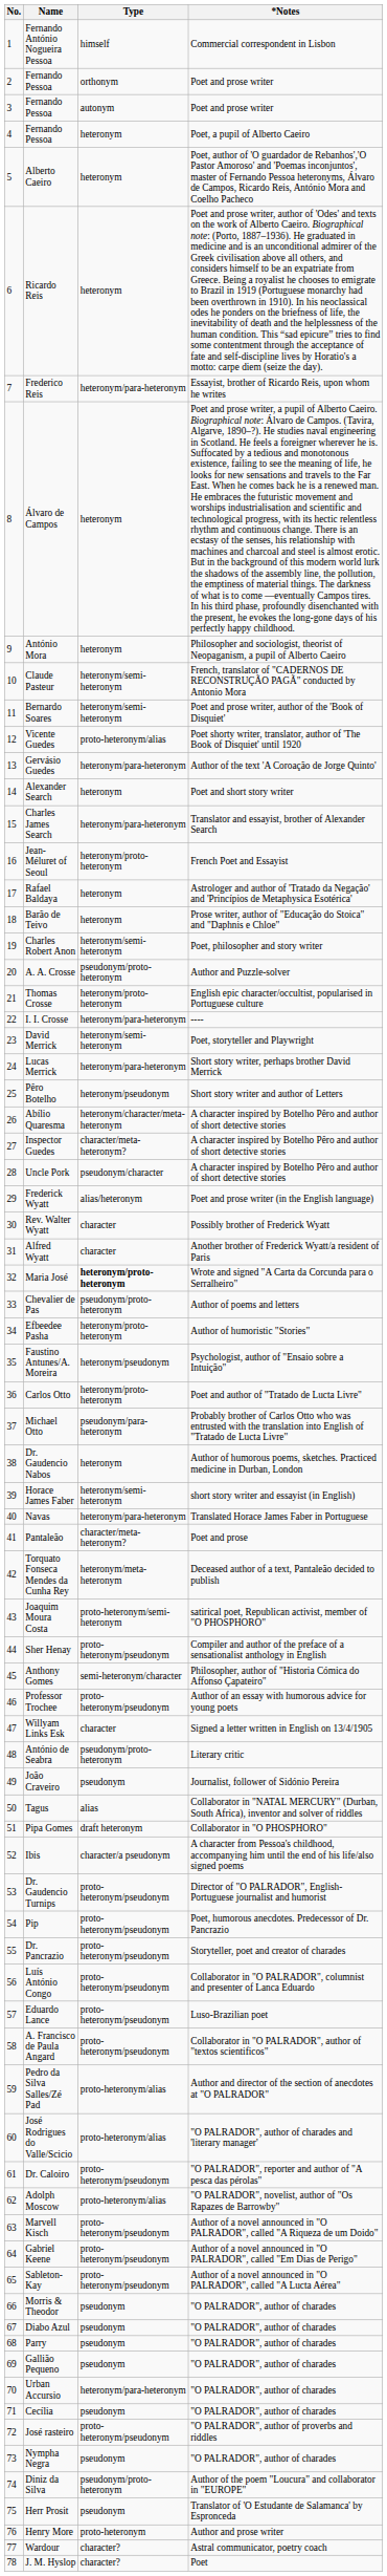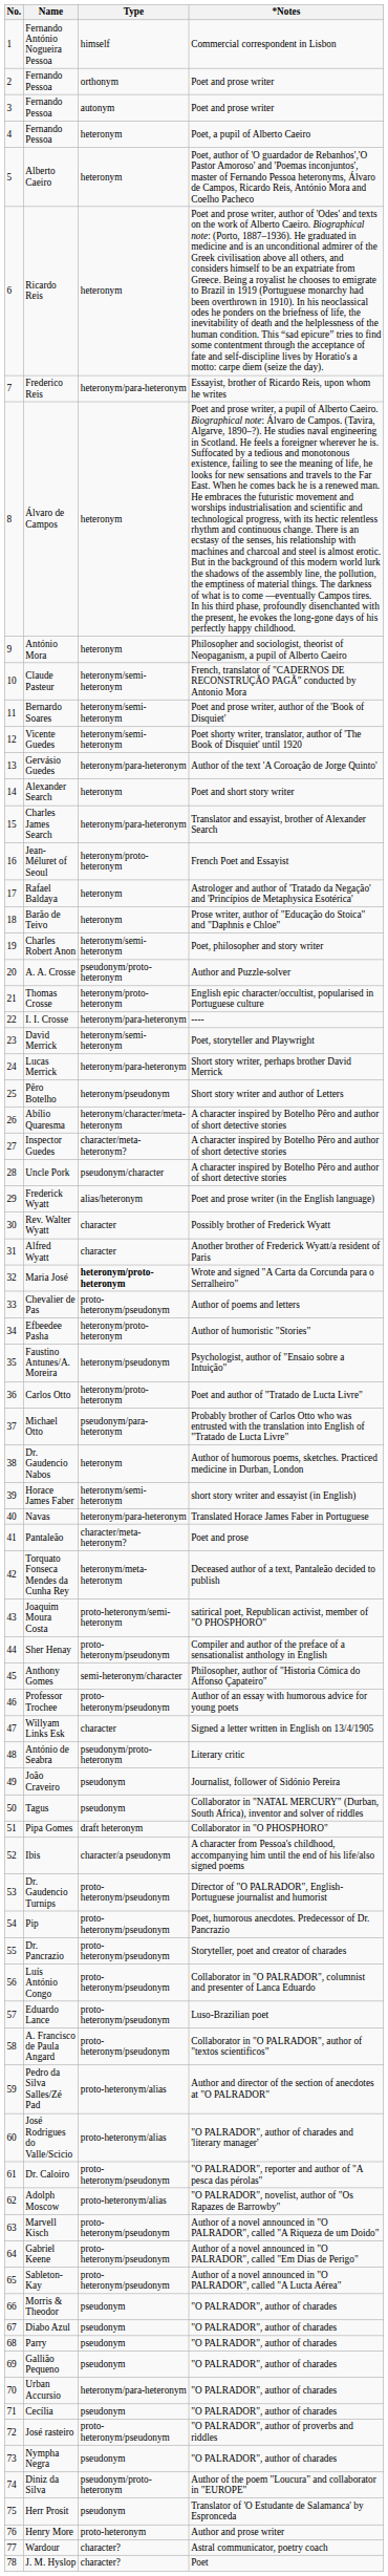 <table class="wikitable" border="1" width="100%">
 <tr>
 <th>No.</th>
 <th>Name</th>
 <th>Type</th>
 <th>*Notes</th>
 </tr>
 <tr>
 <td>1</td>
 <td>Fernando António Nogueira Pessoa</td>
 <td>himself</td>
 <td>Commercial correspondent in Lisbon</td>
 </tr>
 <tr>
 <td>2</td>
 <td>Fernando Pessoa</td>
 <td>orthonym</td>
 <td>Poet and prose writer</td>
 </tr>
 <tr>
 <td>3</td>
 <td>Fernando Pessoa</td>
 <td>autonym</td>
 <td>Poet and prose writer</td>
 </tr>
 <tr>
 <td>4</td>
 <td>Fernando Pessoa</td>
 <td>heteronym</td>
 <td>Poet, a pupil of Alberto Caeiro</td>
 </tr>
 <tr>
 <td>5</td>
 <td>Alberto Caeiro</td>
 <td>heteronym</td>
 <td>Poet, author of 'O guardador de Rebanhos','O Pastor Amoroso' and 'Poemas inconjuntos', master of Fernando Pessoa heteronyms, Álvaro de Campos, Ricardo Reis, António Mora and Coelho Pacheco</td>
 </tr>
 <tr>
 <td>6</td>
 <td>Ricardo Reis</td>
 <td>heteronym</td>
 <td>Poet and prose writer, author of 'Odes' and texts on the work of Alberto Caeiro. <em>Biographical note</em>: (Porto, 1887–1936). He graduated in medicine  and is an unconditional admirer of the Greek civilisation above all others, and considers himself to be an expatriate from Greece. Being a royalist he chooses to emigrate to Brazil in 1919 (Portuguese monarchy had been overthrown in 1910). In his neoclassical odes he ponders on the briefness of life, the inevitability of death and the helplessness of  the human condition. This “sad epicure” tries to find some contentment through the acceptance of fate and self-discipline lives by Horatio's a motto: carpe diem (seize the day).</td>
 </tr>
 <tr>
 <td>7</td>
 <td>Frederico  Reis</td>
 <td>heteronym/para-heteronym</td>
 <td>Essayist, brother of Ricardo Reis, upon whom he writes</td>
 </tr>
 <tr>
 <td>8</td>
 <td>Álvaro de Campos</td>
 <td>heteronym</td>
 <td>Poet and prose writer, a pupil of Alberto Caeiro. <em>Biographical note</em>: Álvaro de Campos. (Tavira, Algarve, 1890–?). He studies naval engineering in Scotland. He feels a foreigner wherever he is. Suffocated by a tedious and monotonous existence, failing to see the meaning of life, he looks for new sensations and travels to the Far East. When he comes back he is a renewed man. He embraces the futuristic movement and worships industrialisation and scientific and technological progress, with its hectic relentless rhythm and continuous change. There is an ecstasy of the senses, his relationship with machines and charcoal and steel is almost erotic. But in the background of this modern world lurk the shadows of the assembly line, the pollution, the emptiness of material things. The darkness of what is to come —eventually Campos tires. In his third phase, profoundly disenchanted with the present, he evokes the long-gone days of his perfectly happy childhood.</td>
 </tr>
 <tr>
 <td>9</td>
 <td>António Mora</td>
 <td>heteronym</td>
 <td>Philosopher and sociologist, theorist of Neopaganism, a pupil of Alberto Caeiro</td>
 </tr>
 <tr>
 <td>10</td>
 <td>Claude Pasteur</td>
 <td>heteronym/semi-heteronym</td>
 <td>French, translator of "CADERNOS DE RECONSTRUÇÃO PAGÃ" conducted by Antonio Mora</td>
 </tr>
 <tr>
 <td>11</td>
 <td>Bernardo Soares</td>
 <td>heteronym/semi-heteronym</td>
 <td>Poet and prose writer, author of the 'Book of Disquiet'</td>
 </tr>
 <tr>
 <td>12</td>
 <td>Vicente Guedes</td>
-<td>proto-heteronym/alias</td>
+<td>heteronym/semi-heteronym</td>
 <td>Poet shorty writer, translator, author of 'The Book of Disquiet' until 1920</td>
 </tr>
 <tr>
 <td>13</td>
 <td>Gervásio Guedes</td>
 <td>heteronym/para-heteronym</td>
 <td>Author of the text 'A Coroação de Jorge Quinto'</td>
 </tr>
 <tr>
 <td>14</td>
 <td>Alexander Search</td>
 <td>heteronym</td>
 <td>Poet and short story writer</td>
 </tr>
 <tr>
 <td>15</td>
 <td>Charles James Search</td>
 <td>heteronym/para-heteronym</td>
 <td>Translator and essayist, brother of Alexander Search</td>
 </tr>
 <tr>
 <td>16</td>
 <td>Jean-Méluret of Seoul</td>
 <td>heteronym/proto-heteronym</td>
 <td>French Poet and Essayist</td>
 </tr>
 <tr>
 <td>17</td>
 <td>Rafael Baldaya</td>
 <td>heteronym</td>
 <td>Astrologer and author of 'Tratado da Negação' and 'Princípios de Metaphysica Esotérica'</td>
 </tr>
 <tr>
 <td>18</td>
 <td>Barão de Teivo</td>
 <td>heteronym</td>
 <td>Prose writer, author of "Educação do Stoica" and "Daphnis e Chloe"</td>
 </tr>
 <tr>
 <td>19</td>
 <td>Charles Robert Anon</td>
 <td>heteronym/semi-heteronym</td>
 <td>Poet, philosopher and story writer</td>
 </tr>
 <tr>
 <td>20</td>
 <td>A. A. Crosse</td>
 <td>pseudonym/proto-heteronym</td>
 <td>Author and Puzzle-solver</td>
 </tr>
 <tr>
 <td>21</td>
 <td>Thomas Crosse</td>
 <td>heteronym/proto-heteronym</td>
 <td>English epic character/occultist, popularised in Portuguese culture</td>
 </tr>
 <tr>
 <td>22</td>
 <td>I. I. Crosse</td>
 <td>heteronym/para-heteronym</td>
 <td>----</td>
 </tr>
 <tr>
 <td>23</td>
 <td>David Merrick</td>
 <td>heteronym/semi-heteronym</td>
 <td>Poet, storyteller and Playwright</td>
 </tr>
 <tr>
 <td>24</td>
 <td>Lucas Merrick</td>
 <td>heteronym/para-heteronym</td>
 <td>Short story writer, perhaps brother David Merrick</td>
 </tr>
 <tr>
 <td>25</td>
 <td>Pêro Botelho</td>
 <td>heteronym/pseudonym</td>
 <td>Short story writer and author of Letters</td>
 </tr>
 <tr>
 <td>26</td>
 <td>Abílio Quaresma</td>
 <td>heteronym/character/meta-heteronym</td>
 <td>A character inspired by Botelho Pêro and author of short detective stories</td>
 </tr>
 <tr>
 <td>27</td>
 <td>Inspector Guedes</td>
 <td>character/meta-heteronym?</td>
 <td>A character inspired by Botelho Pêro and author of short detective stories</td>
 </tr>
 <tr>
 <td>28</td>
 <td>Uncle Pork</td>
 <td>pseudonym/character</td>
 <td>A character inspired by Botelho Pêro and author of short detective stories</td>
 </tr>
 <tr>
 <td>29</td>
 <td>Frederick Wyatt</td>
 <td>alias/heteronym</td>
 <td>Poet and prose writer (in the English language)</td>
 </tr>
 <tr>
 <td>30</td>
 <td>Rev. Walter Wyatt</td>
 <td>character</td>
 <td>Possibly brother of Frederick Wyatt</td>
 </tr>
 <tr>
 <td>31</td>
 <td>Alfred Wyatt</td>
 <td>character</td>
 <td>Another brother of Frederick Wyatt/a resident of Paris</td>
 </tr>
 <tr>
 <td>32</td>
 <td>Maria José</td>
 <td><strong>heteronym/proto-heteronym</strong></td>
 <td>Wrote and signed "A Carta da Corcunda para o Serralheiro"</td>
 </tr>
 <tr>
 <td>33</td>
 <td>Chevalier de Pas</td>
-<td>pseudonym/proto-heteronym</td>
+<td>proto-heteronym/pseudonym</td>
 <td>Author of poems and letters</td>
 </tr>
 <tr>
 <td>34</td>
 <td>Efbeedee Pasha</td>
 <td>heteronym/proto-heteronym</td>
 <td>Author of humoristic "Stories"</td>
 </tr>
 <tr>
 <td>35</td>
 <td>Faustino Antunes/A. Moreira</td>
 <td>heteronym/pseudonym</td>
 <td>Psychologist, author of "Ensaio sobre a Intuição"</td>
 </tr>
 <tr>
 <td>36</td>
 <td>Carlos Otto</td>
 <td>heteronym/proto-heteronym</td>
 <td>Poet and author of "Tratado de Lucta Livre"</td>
 </tr>
 <tr>
 <td>37</td>
 <td>Michael Otto</td>
 <td>pseudonym/para-heteronym</td>
 <td>Probably brother of Carlos Otto who was entrusted with the translation into English of "Tratado de Lucta Livre"</td>
 </tr>
 <tr>
 <td>38</td>
 <td>Dr. Gaudencio Nabos</td>
 <td>heteronym</td>
 <td>Author of humorous poems, sketches. Practiced medicine in Durban, London</td>
 </tr>
 <tr>
 <td>39</td>
 <td>Horace James Faber</td>
 <td>heteronym/semi-heteronym</td>
 <td>short story writer and essayist (in English)</td>
 </tr>
 <tr>
 <td>40</td>
 <td>Navas</td>
 <td>heteronym/para-heteronym</td>
 <td>Translated Horace James Faber in Portuguese</td>
 </tr>
 <tr>
 <td>41</td>
 <td>Pantaleão</td>
 <td>character/meta-heteronym?</td>
 <td>Poet and prose</td>
 </tr>
 <tr>
 <td>42</td>
 <td>Torquato Fonseca Mendes da Cunha Rey</td>
 <td>heteronym/meta-heteronym</td>
 <td>Deceased author of a text, Pantaleão decided to publish</td>
 </tr>
 <tr>
 <td>43</td>
 <td>Joaquim Moura Costa</td>
 <td>proto-heteronym/semi-heteronym</td>
 <td>satirical poet, Republican activist, member of "O PHOSPHORO"</td>
 </tr>
 <tr>
 <td>44</td>
 <td>Sher Henay</td>
 <td>proto-heteronym/pseudonym</td>
 <td>Compiler and author of the preface of a sensationalist anthology in English</td>
 </tr>
 <tr>
 <td>45</td>
 <td>Anthony Gomes</td>
 <td>semi-heteronym/character</td>
 <td>Philosopher, author of "Historia Cómica do Affonso Çapateiro"</td>
 </tr>
 <tr>
 <td>46</td>
 <td>Professor Trochee</td>
 <td>proto-heteronym/pseudonym</td>
 <td>Author of an essay with humorous advice for young poets</td>
 </tr>
 <tr>
 <td>47</td>
 <td>Willyam Links Esk</td>
 <td>character</td>
 <td>Signed a letter written in English on 13/4/1905</td>
 </tr>
 <tr>
 <td>48</td>
 <td>António de Seabra</td>
 <td>pseudonym/proto-heteronym</td>
 <td>Literary critic</td>
 </tr>
 <tr>
 <td>49</td>
 <td>João Craveiro</td>
 <td>pseudonym</td>
 <td>Journalist, follower of Sidónio Pereira</td>
 </tr>
 <tr>
 <td>50</td>
 <td>Tagus</td>
-<td>alias</td>
+<td>pseudonym</td>
 <td>Collaborator in "NATAL MERCURY"  (Durban, South Africa), inventor and solver of riddles</td>
 </tr>
 <tr>
 <td>51</td>
 <td>Pipa Gomes</td>
 <td>draft heteronym</td>
 <td>Collaborator in "O PHOSPHORO"</td>
 </tr>
 <tr>
 <td>52</td>
 <td>Ibis</td>
 <td>character/a pseudonym</td>
 <td>A character from Pessoa's childhood, accompanying him until the end of his life/also signed poems</td>
 </tr>
 <tr>
 <td>53</td>
 <td>Dr. Gaudencio Turnips</td>
 <td>proto-heteronym/pseudonym</td>
 <td>Director of "O PALRADOR", English-Portuguese journalist and humorist</td>
 </tr>
 <tr>
 <td>54</td>
 <td>Pip</td>
 <td>proto-heteronym/pseudonym</td>
 <td>Poet, humorous anecdotes. Predecessor of Dr. Pancrazio</td>
 </tr>
 <tr>
 <td>55</td>
 <td>Dr. Pancrazio</td>
 <td>proto-heteronym/pseudonym</td>
 <td>Storyteller, poet and creator of charades</td>
 </tr>
 <tr>
 <td>56</td>
 <td>Luís António Congo</td>
 <td>proto-heteronym/pseudonym</td>
 <td>Collaborator in "O PALRADOR", columnist and presenter of Lanca Eduardo</td>
 </tr>
 <tr>
 <td>57</td>
 <td>Eduardo Lance</td>
 <td>proto-heteronym/pseudonym</td>
 <td>Luso-Brazilian poet</td>
 </tr>
 <tr>
 <td>58</td>
 <td>A. Francisco de Paula Angard</td>
 <td>proto-heteronym/pseudonym</td>
 <td>Collaborator in "O PALRADOR", author of "textos scientificos"</td>
 </tr>
 <tr>
 <td>59</td>
 <td>Pedro da Silva Salles/Zé Pad</td>
 <td>proto-heteronym/alias</td>
 <td>Author and director of the section of anecdotes at "O PALRADOR"</td>
 </tr>
 <tr>
 <td>60</td>
 <td>José Rodrigues do Valle/Scicio</td>
 <td>proto-heteronym/alias</td>
 <td>"O PALRADOR", author of charades and 'literary manager'</td>
 </tr>
 <tr>
 <td>61</td>
 <td>Dr. Caloiro</td>
 <td>proto-heteronym/pseudonym</td>
 <td>"O PALRADOR", reporter and author of "A pesca das pérolas"</td>
 </tr>
 <tr>
 <td>62</td>
 <td>Adolph Moscow</td>
 <td>proto-heteronym/alias</td>
 <td>"O PALRADOR", novelist, author of "Os Rapazes de Barrowby"</td>
 </tr>
 <tr>
 <td>63</td>
 <td>Marvell Kisch</td>
 <td>proto-heteronym/pseudonym</td>
 <td>Author of a novel announced in "O PALRADOR", called  "A Riqueza de um Doido"</td>
 </tr>
 <tr>
 <td>64</td>
 <td>Gabriel Keene</td>
 <td>proto-heteronym/pseudonym</td>
 <td>Author of a novel announced in "O PALRADOR", called  "Em Dias de Perigo"</td>
 </tr>
 <tr>
 <td>65</td>
 <td>Sableton-Kay</td>
 <td>proto-heteronym/pseudonym</td>
 <td>Author of a novel announced in "O PALRADOR", called  "A Lucta Aérea"</td>
 </tr>
 <tr>
 <td>66</td>
 <td>Morris & Theodor</td>
 <td>pseudonym</td>
 <td>"O PALRADOR", author of charades</td>
 </tr>
 <tr>
 <td>67</td>
 <td>Diabo Azul</td>
 <td>pseudonym</td>
 <td>"O PALRADOR", author of charades</td>
 </tr>
 <tr>
 <td>68</td>
 <td>Parry</td>
 <td>pseudonym</td>
 <td>"O PALRADOR", author of charades</td>
 </tr>
 <tr>
 <td>69</td>
 <td>Gallião Pequeno</td>
 <td>pseudonym</td>
 <td>"O PALRADOR", author of charades</td>
 </tr>
 <tr>
 <td>70</td>
 <td>Urban Accursio</td>
 <td>heteronym/para-heteronym</td>
 <td>"O PALRADOR", author of charades</td>
 </tr>
 <tr>
 <td>71</td>
 <td>Cecília</td>
 <td>pseudonym</td>
 <td>"O PALRADOR", author of charades</td>
 </tr>
 <tr>
 <td>72</td>
 <td>José rasteiro</td>
 <td>proto-heteronym/pseudonym</td>
 <td>"O PALRADOR", author of proverbs and riddles</td>
 </tr>
 <tr>
 <td>73</td>
 <td>Nympha Negra</td>
 <td>pseudonym</td>
 <td>"O PALRADOR", author of charades</td>
 </tr>
 <tr>
 <td>74</td>
 <td>Diniz da Silva</td>
 <td>pseudonym/proto-heteronym</td>
 <td>Author of the poem "Loucura" and collaborator in "EUROPE"</td>
 </tr>
 <tr>
 <td>75</td>
 <td>Herr Prosit</td>
 <td>pseudonym</td>
 <td>Translator of 'O Estudante de Salamanca' by Espronceda</td>
 </tr>
 <tr>
 <td>76</td>
 <td>Henry More</td>
 <td>proto-heteronym</td>
 <td>Author and prose writer</td>
 </tr>
 <tr>
 <td>77</td>
 <td>Wardour</td>
 <td>character?</td>
 <td>Astral communicator, poetry coach</td>
 </tr>
 <tr>
 <td>78</td>
 <td>J. M. Hyslop</td>
 <td>character?</td>
 <td>Poet</td>
 </tr>
 </table>
